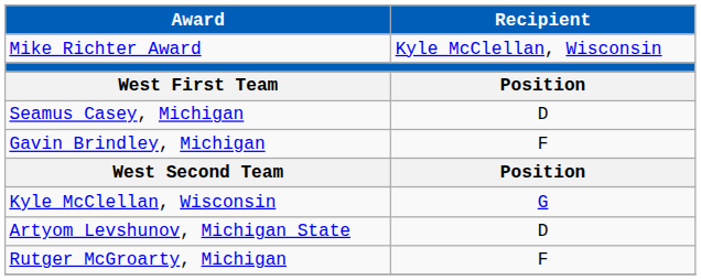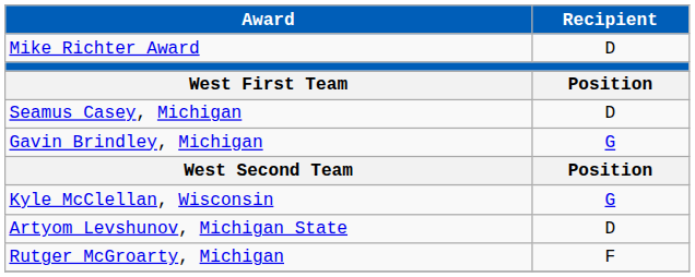 <table class="wikitable" width=40%>
 <tr>
 <th style="color:white; background:#005EB8">Award</th>
 <th style="color:white; background:#005EB8">Recipient</th>
 </tr>
 <tr>
 <td><a href='#'>Mike Richter Award</a></td>
-<td><a href='#'>Kyle McClellan</a>, <a href='#'>Wisconsin</a></td>
+<td align=center>D</td>
 </tr>
 <tr>
 <th style="color:white; background:#005EB8" colspan=2><a href='#'></a></th>
 </tr>
 <tr>
 <th>West First Team</th>
 <th>Position</th>
 </tr>
 <tr>
 <td><a href='#'>Seamus Casey</a>, <a href='#'>Michigan</a></td>
 <td align=center>D</td>
 </tr>
 <tr>
 <td><a href='#'>Gavin Brindley</a>, <a href='#'>Michigan</a></td>
-<td align=center>F</td>
+<td align=center><a href='#'>G</a></td>
 </tr>
 <tr>
 <th>West Second Team</th>
 <th>Position</th>
 </tr>
 <tr>
 <td><a href='#'>Kyle McClellan</a>, <a href='#'>Wisconsin</a></td>
 <td align=center><a href='#'>G</a></td>
 </tr>
 <tr>
 <td><a href='#'>Artyom Levshunov</a>, <a href='#'>Michigan State</a></td>
 <td align=center>D</td>
 </tr>
 <tr>
 <td><a href='#'>Rutger McGroarty</a>, <a href='#'>Michigan</a></td>
 <td align=center>F</td>
 </tr>
 <tr>
 </tr>
 </table>
